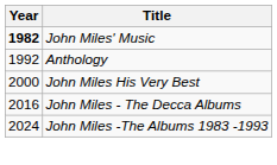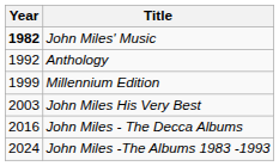 <table class="wikitable">
 <tr>
 <th>Year</th>
 <th>Title</th>
 </tr>
 <tr>
 <td><strong>1982</strong></td>
 <td><em>John Miles' Music</em></td>
 </tr>
 <tr>
 <td>1992</td>
 <td><em>Anthology</em></td>
 </tr>
 <tr>
-<td>2000</td>
+<td>1999</td>
+<td><em>Millennium Edition</em></td>
+</tr>
+<tr>
+<td>2003</td>
 <td><em>John Miles His Very Best</em></td>
 </tr>
 <tr>
 <td>2016</td>
 <td><em>John Miles - The Decca Albums</em></td>
 </tr>
 <tr>
 <td>2024</td>
 <td><em>John Miles -The Albums 1983 -1993</em></td>
 </tr>
 </table>
